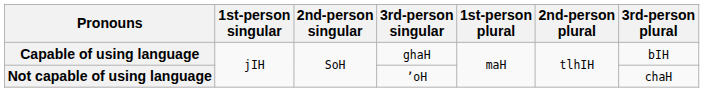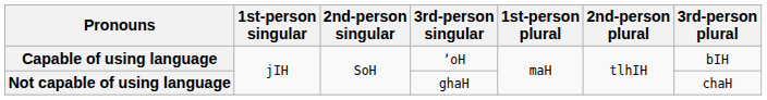 <table class="wikitable" style="text-align:center">
 <tr>
 <th>Pronouns</th>
 <th>1st-person<br>singular</th>
 <th>2nd-person<br>singular</th>
 <th>3rd-person<br>singular</th>
 <th>1st-person<br>plural</th>
 <th>2nd-person<br>plural</th>
 <th>3rd-person<br>plural</th>
 </tr>
 <tr>
 <th>Capable of using language</th>
 <td rowspan="2"><code>jIH</code></td>
 <td rowspan="2"><code>SoH</code></td>
-<td><code>ghaH</code></td>
+<td><code>ʼoH</code></td>
 <td rowspan="2"><code>maH</code></td>
 <td rowspan="2"><code>tlhIH</code></td>
 <td><code>bIH</code></td>
 </tr>
 <tr>
 <th>Not capable of using language</th>
-<td><code>ʼoH</code></td>
+<td><code>ghaH</code></td>
 <td><code>chaH</code></td>
 </tr>
 </table>
